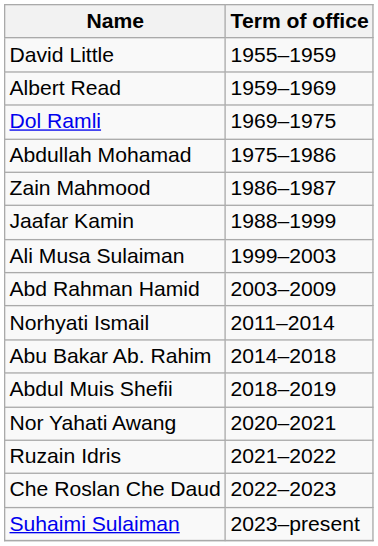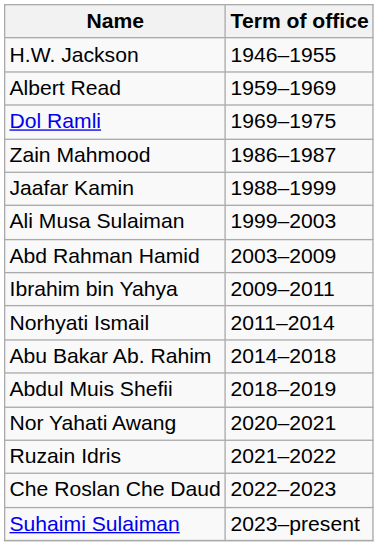 <table class="wikitable">
 <tr>
 <th>Name</th>
 <th>Term of office</th>
 </tr>
 <tr>
-<td>David Little</td>
-<td>1955–1959</td>
+<td>H.W. Jackson</td>
+<td>1946–1955</td>
 </tr>
 <tr>
 <td>Albert Read</td>
 <td>1959–1969</td>
 </tr>
 <tr>
 <td><a href='#'>Dol Ramli</a></td>
 <td>1969–1975</td>
-</tr>
-<tr>
-<td>Abdullah Mohamad</td>
-<td>1975–1986</td>
 </tr>
 <tr>
 <td>Zain Mahmood</td>
 <td>1986–1987</td>
 </tr>
 <tr>
 <td>Jaafar Kamin</td>
 <td>1988–1999</td>
 </tr>
 <tr>
 <td>Ali Musa Sulaiman</td>
 <td>1999–2003</td>
 </tr>
 <tr>
 <td>Abd Rahman Hamid</td>
 <td>2003–2009</td>
+</tr>
+<tr>
+<td>Ibrahim bin Yahya</td>
+<td>2009–2011</td>
 </tr>
 <tr>
 <td>Norhyati Ismail</td>
 <td>2011–2014</td>
 </tr>
 <tr>
 <td>Abu Bakar Ab. Rahim</td>
 <td>2014–2018</td>
 </tr>
 <tr>
 <td>Abdul Muis Shefii</td>
 <td>2018–2019</td>
 </tr>
 <tr>
 <td>Nor Yahati Awang</td>
 <td>2020–2021</td>
 </tr>
 <tr>
 <td>Ruzain Idris</td>
 <td>2021–2022</td>
 </tr>
 <tr>
 <td>Che Roslan Che Daud</td>
 <td>2022–2023</td>
 </tr>
 <tr>
 <td><a href='#'>Suhaimi Sulaiman</a></td>
 <td>2023–present</td>
 </tr>
 <tr>
 </tr>
 </table>
